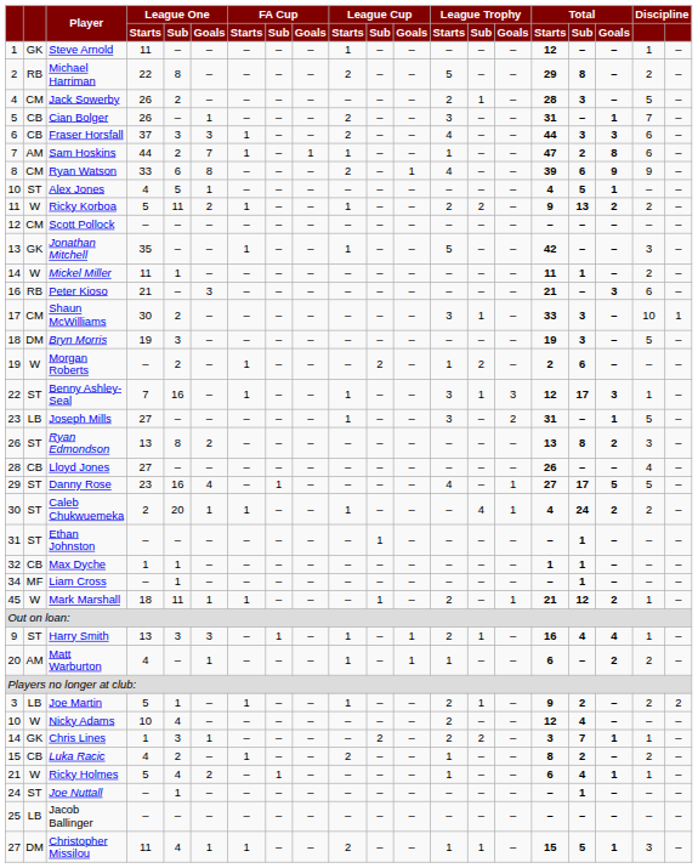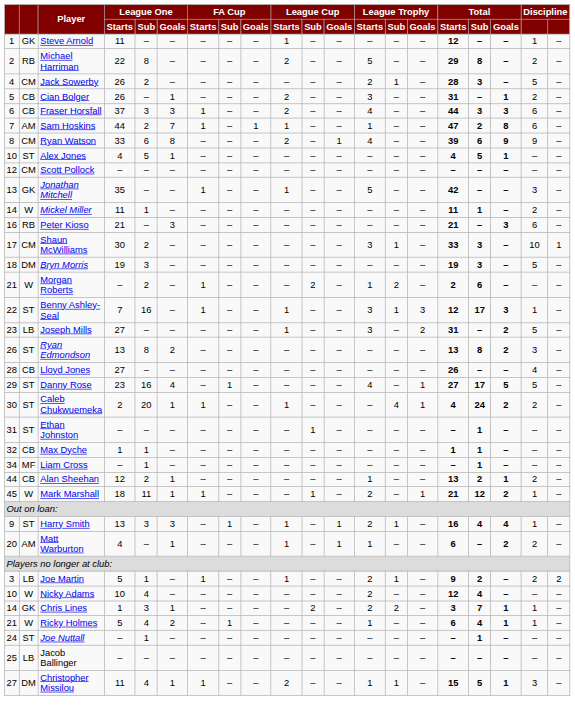 <table class="wikitable"  style="text-align:center; font-size:90%; width:84%;">
 <tr>
 <th rowspan="2" style="background:maroon; color:white;  width: 4%"></th>
 <th rowspan="2" style="background:maroon; color:white;  width: 4%"></th>
 <th rowspan="2" style="background:maroon; color:white; ">Player</th>
 <th colspan="3" style="background:maroon; color:white; ">League One</th>
 <th colspan="3" style="background:maroon; color:white; ">FA Cup</th>
 <th colspan="3" style="background:maroon; color:white; ">League Cup</th>
 <th colspan="3" style="background:maroon; color:white; ">League Trophy</th>
 <th colspan="3" style="background:maroon; color:white; ">Total</th>
 <th colspan="2" style="background:maroon; color:white; ">Discipline</th>
 </tr>
 <tr>
 <th style="background:maroon; color:white;  width: 4%;">Starts</th>
 <th style="background:maroon; color:white;  width: 4%;">Sub</th>
 <th style="background:maroon; color:white;  width: 4%;">Goals</th>
 <th style="background:maroon; color:white;  width: 4%;">Starts</th>
 <th style="background:maroon; color:white;  width: 4%;">Sub</th>
 <th style="background:maroon; color:white;  width: 4%;">Goals</th>
 <th style="background:maroon; color:white;  width: 4%;">Starts</th>
 <th style="background:maroon; color:white;  width: 4%;">Sub</th>
 <th style="background:maroon; color:white;  width: 4%;">Goals</th>
 <th style="background:maroon; color:white;  width: 4%;">Starts</th>
 <th style="background:maroon; color:white;  width: 4%;">Sub</th>
 <th style="background:maroon; color:white;  width: 4%;">Goals</th>
 <th style="background:maroon; color:white;  width: 4%;">Starts</th>
 <th style="background:maroon; color:white;  width: 4%;">Sub</th>
 <th style="background:maroon; color:white;  width: 4%;">Goals</th>
 <th style="background:maroon; color:white;  width: 4%;"></th>
 <th style="background:maroon; color:white;  width: 4%;"></th>
 </tr>
 <tr>
 <td>1</td>
 <td>GK</td>
 <td style="text-align:left;"><a href='#'>Steve Arnold</a></td>
 <td>11</td>
 <td>–</td>
 <td>–</td>
 <td>–</td>
 <td>–</td>
 <td>–</td>
 <td>1</td>
 <td>–</td>
 <td>–</td>
 <td>–</td>
 <td>–</td>
 <td>–</td>
 <td><strong>12</strong></td>
 <td><strong>–</strong></td>
 <td><strong>–</strong></td>
 <td>1</td>
 <td>–</td>
 </tr>
 <tr>
 <td>2</td>
 <td>RB</td>
 <td style="text-align:left;"><a href='#'>Michael Harriman</a></td>
 <td>22</td>
 <td>8</td>
 <td>–</td>
 <td>–</td>
 <td>–</td>
 <td>–</td>
 <td>2</td>
 <td>–</td>
 <td>–</td>
 <td>5</td>
 <td>–</td>
 <td>–</td>
 <td><strong>29</strong></td>
 <td><strong>8</strong></td>
 <td><strong>–</strong></td>
 <td>2</td>
 <td>–</td>
 </tr>
 <tr>
 <td>4</td>
 <td>CM</td>
 <td style="text-align:left;"><a href='#'>Jack Sowerby</a></td>
 <td>26</td>
 <td>2</td>
 <td>–</td>
 <td>–</td>
 <td>–</td>
 <td>–</td>
 <td>–</td>
 <td>–</td>
 <td>–</td>
 <td>2</td>
 <td>1</td>
 <td>–</td>
 <td><strong>28</strong></td>
 <td><strong>3</strong></td>
 <td><strong>–</strong></td>
 <td>5</td>
 <td>–</td>
 </tr>
 <tr>
 <td>5</td>
 <td>CB</td>
 <td style="text-align:left;"><a href='#'>Cian Bolger</a></td>
 <td>26</td>
 <td>–</td>
 <td>1</td>
 <td>–</td>
 <td>–</td>
 <td>–</td>
 <td>2</td>
 <td>–</td>
 <td>–</td>
 <td>3</td>
 <td>–</td>
 <td>–</td>
 <td><strong>31</strong></td>
 <td><strong>–</strong></td>
 <td><strong>1</strong></td>
-<td>7</td>
+<td>2</td>
 <td>–</td>
 </tr>
 <tr>
 <td>6</td>
 <td>CB</td>
 <td style="text-align:left;"><a href='#'>Fraser Horsfall</a></td>
 <td>37</td>
 <td>3</td>
 <td>3</td>
 <td>1</td>
 <td>–</td>
 <td>–</td>
 <td>2</td>
 <td>–</td>
 <td>–</td>
 <td>4</td>
 <td>–</td>
 <td>–</td>
 <td><strong>44</strong></td>
 <td><strong>3</strong></td>
 <td><strong>3</strong></td>
 <td>6</td>
 <td>–</td>
 </tr>
 <tr>
 <td>7</td>
 <td>AM</td>
 <td style="text-align:left;"><a href='#'>Sam Hoskins</a></td>
 <td>44</td>
 <td>2</td>
 <td>7</td>
 <td>1</td>
 <td>–</td>
 <td>1</td>
 <td>1</td>
 <td>–</td>
 <td>–</td>
 <td>1</td>
 <td>–</td>
 <td>–</td>
 <td><strong>47</strong></td>
 <td><strong>2</strong></td>
 <td><strong>8</strong></td>
 <td>6</td>
 <td>–</td>
 </tr>
 <tr>
 <td>8</td>
 <td>CM</td>
 <td style="text-align:left;"><a href='#'>Ryan Watson</a></td>
 <td>33</td>
 <td>6</td>
 <td>8</td>
 <td>–</td>
 <td>–</td>
 <td>–</td>
 <td>2</td>
 <td>–</td>
 <td>1</td>
 <td>4</td>
 <td>–</td>
 <td>–</td>
 <td><strong>39</strong></td>
 <td><strong>6</strong></td>
 <td><strong>9</strong></td>
 <td>9</td>
 <td>–</td>
 </tr>
 <tr>
 <td>10</td>
 <td>ST</td>
 <td style="text-align:left;"><a href='#'>Alex Jones</a></td>
 <td>4</td>
 <td>5</td>
 <td>1</td>
 <td>–</td>
 <td>–</td>
 <td>–</td>
 <td>–</td>
 <td>–</td>
 <td>–</td>
 <td>–</td>
 <td>–</td>
 <td>–</td>
 <td><strong>4</strong></td>
 <td><strong>5</strong></td>
 <td><strong>1</strong></td>
 <td>–</td>
-<td>–</td>
-</tr>
-<tr>
-<td>11</td>
-<td>W</td>
-<td style="text-align:left;"><a href='#'>Ricky Korboa</a></td>
-<td>5</td>
-<td>11</td>
-<td>2</td>
-<td>1</td>
-<td>–</td>
-<td>–</td>
-<td>1</td>
-<td>–</td>
-<td>–</td>
-<td>2</td>
-<td>2</td>
-<td>–</td>
-<td><strong>9</strong></td>
-<td><strong>13</strong></td>
-<td><strong>2</strong></td>
-<td>2</td>
 <td>–</td>
 </tr>
 <tr>
 <td>12</td>
 <td>CM</td>
 <td style="text-align:left;"><a href='#'>Scott Pollock</a></td>
 <td>–</td>
 <td>–</td>
 <td>–</td>
 <td>–</td>
 <td>–</td>
 <td>–</td>
 <td>–</td>
 <td>–</td>
 <td>–</td>
 <td>–</td>
 <td>–</td>
 <td>–</td>
 <td><strong>–</strong></td>
 <td><strong>–</strong></td>
 <td><strong>–</strong></td>
 <td>–</td>
 <td>–</td>
 </tr>
 <tr>
 <td>13</td>
 <td>GK</td>
 <td style="text-align:left;"><em><a href='#'>Jonathan Mitchell</a></em></td>
 <td>35</td>
 <td>–</td>
 <td>–</td>
 <td>1</td>
 <td>–</td>
 <td>–</td>
 <td>1</td>
 <td>–</td>
 <td>–</td>
 <td>5</td>
 <td>–</td>
 <td>–</td>
 <td><strong>42</strong></td>
 <td><strong>–</strong></td>
 <td><strong>–</strong></td>
 <td>3</td>
 <td>–</td>
 </tr>
 <tr>
 <td>14</td>
 <td>W</td>
 <td style="text-align:left;"><em><a href='#'>Mickel Miller</a></em></td>
 <td>11</td>
 <td>1</td>
 <td>–</td>
 <td>–</td>
 <td>–</td>
 <td>–</td>
 <td>–</td>
 <td>–</td>
 <td>–</td>
 <td>–</td>
 <td>–</td>
 <td>–</td>
 <td><strong>11</strong></td>
 <td><strong>1</strong></td>
 <td><strong>–</strong></td>
 <td>2</td>
 <td>–</td>
 </tr>
 <tr>
 <td>16</td>
 <td>RB</td>
 <td style="text-align:left;"><a href='#'>Peter Kioso</a></td>
 <td>21</td>
 <td>–</td>
 <td>3</td>
 <td>–</td>
 <td>–</td>
 <td>–</td>
 <td>–</td>
 <td>–</td>
 <td>–</td>
 <td>–</td>
 <td>–</td>
 <td>–</td>
 <td><strong>21</strong></td>
 <td><strong>–</strong></td>
 <td><strong>3</strong></td>
 <td>6</td>
 <td>–</td>
 </tr>
 <tr>
 <td>17</td>
 <td>CM</td>
 <td style="text-align:left;"><a href='#'>Shaun McWilliams</a></td>
 <td>30</td>
 <td>2</td>
 <td>–</td>
 <td>–</td>
 <td>–</td>
 <td>–</td>
 <td>–</td>
 <td>–</td>
 <td>–</td>
 <td>3</td>
 <td>1</td>
 <td>–</td>
 <td><strong>33</strong></td>
 <td><strong>3</strong></td>
 <td><strong>–</strong></td>
 <td>10</td>
 <td>1</td>
 </tr>
 <tr>
 <td>18</td>
 <td>DM</td>
 <td style="text-align:left;"><em><a href='#'>Bryn Morris</a></em></td>
 <td>19</td>
 <td>3</td>
 <td>–</td>
 <td>–</td>
 <td>–</td>
 <td>–</td>
 <td>–</td>
 <td>–</td>
 <td>–</td>
 <td>–</td>
 <td>–</td>
 <td>–</td>
 <td><strong>19</strong></td>
 <td><strong>3</strong></td>
 <td><strong>–</strong></td>
 <td>5</td>
 <td>–</td>
 </tr>
 <tr>
-<td>19</td>
+<td>21</td>
 <td>W</td>
 <td style="text-align:left;"><a href='#'>Morgan Roberts</a></td>
 <td>–</td>
 <td>2</td>
 <td>–</td>
 <td>1</td>
 <td>–</td>
 <td>–</td>
 <td>–</td>
 <td>2</td>
 <td>–</td>
 <td>1</td>
 <td>2</td>
 <td>–</td>
 <td><strong>2</strong></td>
 <td><strong>6</strong></td>
 <td><strong>–</strong></td>
 <td>–</td>
 <td>–</td>
 </tr>
 <tr>
 <td>22</td>
 <td>ST</td>
 <td style="text-align:left;"><a href='#'>Benny Ashley-Seal</a></td>
 <td>7</td>
 <td>16</td>
 <td>–</td>
 <td>1</td>
 <td>–</td>
 <td>–</td>
 <td>1</td>
 <td>–</td>
 <td>–</td>
 <td>3</td>
 <td>1</td>
 <td>3</td>
 <td><strong>12</strong></td>
 <td><strong>17</strong></td>
 <td><strong>3</strong></td>
 <td>1</td>
 <td>–</td>
 </tr>
 <tr>
 <td>23</td>
 <td>LB</td>
 <td style="text-align:left;"><a href='#'>Joseph Mills</a></td>
 <td>27</td>
 <td>–</td>
 <td>–</td>
 <td>–</td>
 <td>–</td>
 <td>–</td>
 <td>1</td>
 <td>–</td>
 <td>–</td>
 <td>3</td>
 <td>–</td>
 <td>2</td>
 <td><strong>31</strong></td>
 <td><strong>–</strong></td>
-<td><strong>1</strong></td>
+<td><strong>2</strong></td>
 <td>5</td>
 <td>–</td>
 </tr>
 <tr>
 <td>26</td>
 <td>ST</td>
 <td style="text-align:left;"><em><a href='#'>Ryan Edmondson</a></em></td>
 <td>13</td>
 <td>8</td>
 <td>2</td>
 <td>–</td>
 <td>–</td>
 <td>–</td>
 <td>–</td>
 <td>–</td>
 <td>–</td>
 <td>–</td>
 <td>–</td>
 <td>–</td>
 <td><strong>13</strong></td>
 <td><strong>8</strong></td>
 <td><strong>2</strong></td>
 <td>3</td>
 <td>–</td>
 </tr>
 <tr>
 <td>28</td>
 <td>CB</td>
 <td style="text-align:left;"><a href='#'>Lloyd Jones</a></td>
 <td>27</td>
 <td>–</td>
 <td>–</td>
 <td>–</td>
 <td>–</td>
 <td>–</td>
 <td>–</td>
 <td>–</td>
 <td>–</td>
 <td>–</td>
 <td>–</td>
 <td>–</td>
 <td><strong>26</strong></td>
 <td><strong>–</strong></td>
 <td><strong>–</strong></td>
 <td>4</td>
 <td>–</td>
 </tr>
 <tr>
 <td>29</td>
 <td>ST</td>
 <td style="text-align:left;"><a href='#'>Danny Rose</a></td>
 <td>23</td>
 <td>16</td>
 <td>4</td>
 <td>–</td>
 <td>1</td>
 <td>–</td>
 <td>–</td>
 <td>–</td>
 <td>–</td>
 <td>4</td>
 <td>–</td>
 <td>1</td>
 <td><strong>27</strong></td>
 <td><strong>17</strong></td>
 <td><strong>5</strong></td>
 <td>5</td>
 <td>–</td>
 </tr>
 <tr>
 <td>30</td>
 <td>ST</td>
 <td style="text-align:left;"><a href='#'>Caleb Chukwuemeka</a></td>
 <td>2</td>
 <td>20</td>
 <td>1</td>
 <td>1</td>
 <td>–</td>
 <td>–</td>
 <td>1</td>
 <td>–</td>
 <td>–</td>
 <td>–</td>
 <td>4</td>
 <td>1</td>
 <td><strong>4</strong></td>
 <td><strong>24</strong></td>
 <td><strong>2</strong></td>
 <td>2</td>
 <td>–</td>
 </tr>
 <tr>
 <td>31</td>
 <td>ST</td>
 <td style="text-align:left;"><a href='#'>Ethan Johnston</a></td>
 <td>–</td>
 <td>–</td>
 <td>–</td>
 <td>–</td>
 <td>–</td>
 <td>–</td>
 <td>–</td>
 <td>1</td>
 <td>–</td>
 <td>–</td>
 <td>–</td>
 <td>–</td>
 <td><strong>–</strong></td>
 <td><strong>1</strong></td>
 <td><strong>–</strong></td>
 <td>–</td>
 <td>–</td>
 </tr>
 <tr>
 <td>32</td>
 <td>CB</td>
 <td style="text-align:left;"><a href='#'>Max Dyche</a></td>
 <td>1</td>
 <td>1</td>
 <td>–</td>
 <td>–</td>
 <td>–</td>
 <td>–</td>
 <td>–</td>
 <td>–</td>
 <td>–</td>
 <td>–</td>
 <td>–</td>
 <td>–</td>
 <td><strong>1</strong></td>
 <td><strong>1</strong></td>
 <td><strong>–</strong></td>
 <td>–</td>
 <td>–</td>
 </tr>
 <tr>
 <td>34</td>
 <td>MF</td>
 <td style="text-align:left;"><a href='#'>Liam Cross</a></td>
 <td>–</td>
 <td>1</td>
 <td>–</td>
 <td>–</td>
 <td>–</td>
 <td>–</td>
 <td>–</td>
 <td>–</td>
 <td>–</td>
 <td>–</td>
 <td>–</td>
 <td>–</td>
 <td><strong>–</strong></td>
 <td><strong>1</strong></td>
 <td><strong>–</strong></td>
 <td>–</td>
 <td>–</td>
 </tr>
 <tr>
+<td>44</td>
+<td>CB</td>
+<td style="text-align:left;"><a href='#'>Alan Sheehan</a></td>
+<td>12</td>
+<td>2</td>
+<td>1</td>
+<td>–</td>
+<td>–</td>
+<td>–</td>
+<td>–</td>
+<td>–</td>
+<td>–</td>
+<td>1</td>
+<td>–</td>
+<td>–</td>
+<td><strong>13</strong></td>
+<td><strong>2</strong></td>
+<td><strong>1</strong></td>
+<td>2</td>
+<td>–</td>
+</tr>
+<tr>
 <td>45</td>
 <td>W</td>
 <td style="text-align:left;"><a href='#'>Mark Marshall</a></td>
 <td>18</td>
 <td>11</td>
 <td>1</td>
 <td>1</td>
 <td>–</td>
 <td>–</td>
 <td>–</td>
 <td>1</td>
 <td>–</td>
 <td>2</td>
 <td>–</td>
 <td>1</td>
 <td><strong>21</strong></td>
 <td><strong>12</strong></td>
 <td><strong>2</strong></td>
 <td>1</td>
 <td>–</td>
 </tr>
 <tr>
 <td colspan="20" style="background:#dcdcdc; text-align:left;"><em>Out on loan:</em></td>
 </tr>
 <tr>
 <td>9</td>
 <td>ST</td>
 <td style="text-align:left;"><a href='#'>Harry Smith</a></td>
 <td>13</td>
 <td>3</td>
 <td>3</td>
 <td>–</td>
 <td>1</td>
 <td>–</td>
 <td>1</td>
 <td>–</td>
 <td>1</td>
 <td>2</td>
 <td>1</td>
 <td>–</td>
 <td><strong>16</strong></td>
 <td><strong>4</strong></td>
 <td><strong>4</strong></td>
 <td>1</td>
 <td>–</td>
 </tr>
 <tr>
 <td>20</td>
 <td>AM</td>
 <td style="text-align:left;"><a href='#'>Matt Warburton</a></td>
 <td>4</td>
 <td>–</td>
 <td>1</td>
 <td>–</td>
 <td>–</td>
 <td>–</td>
 <td>1</td>
 <td>–</td>
 <td>1</td>
 <td>1</td>
 <td>–</td>
 <td>–</td>
 <td><strong>6</strong></td>
 <td><strong>–</strong></td>
 <td><strong>2</strong></td>
 <td>2</td>
 <td>–</td>
 </tr>
 <tr>
 <td colspan="20" style="background:#dcdcdc; text-align:left;"><em>Players no longer at club:</em></td>
 </tr>
 <tr>
 <td>3</td>
 <td>LB</td>
 <td style="text-align:left;"><a href='#'>Joe Martin</a></td>
 <td>5</td>
 <td>1</td>
 <td>–</td>
 <td>1</td>
 <td>–</td>
 <td>–</td>
 <td>1</td>
 <td>–</td>
 <td>–</td>
 <td>2</td>
 <td>1</td>
 <td>–</td>
 <td><strong>9</strong></td>
 <td><strong>2</strong></td>
 <td><strong>–</strong></td>
 <td>2</td>
 <td>2</td>
 </tr>
 <tr>
 <td>10</td>
 <td>W</td>
 <td style="text-align:left;"><a href='#'>Nicky Adams</a></td>
 <td>10</td>
 <td>4</td>
 <td>–</td>
 <td>–</td>
 <td>–</td>
 <td>–</td>
 <td>–</td>
 <td>–</td>
 <td>–</td>
 <td>2</td>
 <td>–</td>
 <td>–</td>
 <td><strong>12</strong></td>
 <td><strong>4</strong></td>
 <td><strong>–</strong></td>
 <td>–</td>
 <td>–</td>
 </tr>
 <tr>
 <td>14</td>
 <td>GK</td>
 <td style="text-align:left;"><a href='#'>Chris Lines</a></td>
 <td>1</td>
 <td>3</td>
 <td>1</td>
 <td>–</td>
 <td>–</td>
 <td>–</td>
 <td>–</td>
 <td>2</td>
 <td>–</td>
 <td>2</td>
 <td>2</td>
 <td>–</td>
 <td><strong>3</strong></td>
 <td><strong>7</strong></td>
 <td><strong>1</strong></td>
 <td>1</td>
 <td>–</td>
 </tr>
 <tr>
-<td>15</td>
-<td>CB</td>
-<td style="text-align:left;"><em><a href='#'>Luka Racic</a></em></td>
-<td>4</td>
-<td>2</td>
-<td>–</td>
-<td>1</td>
-<td>–</td>
-<td>–</td>
-<td>2</td>
-<td>–</td>
-<td>–</td>
-<td>1</td>
-<td>–</td>
-<td>–</td>
-<td><strong>8</strong></td>
-<td><strong>2</strong></td>
-<td><strong>–</strong></td>
-<td>2</td>
-<td>–</td>
-</tr>
-<tr>
 <td>21</td>
 <td>W</td>
 <td style="text-align:left;"><a href='#'>Ricky Holmes</a></td>
 <td>5</td>
 <td>4</td>
 <td>2</td>
 <td>–</td>
 <td>1</td>
 <td>–</td>
 <td>–</td>
 <td>–</td>
 <td>–</td>
 <td>1</td>
 <td>–</td>
 <td>–</td>
 <td><strong>6</strong></td>
 <td><strong>4</strong></td>
 <td><strong>1</strong></td>
 <td>1</td>
 <td>–</td>
 </tr>
 <tr>
 <td>24</td>
 <td>ST</td>
 <td style="text-align:left;"><em><a href='#'>Joe Nuttall</a></em></td>
 <td>–</td>
 <td>1</td>
 <td>–</td>
 <td>–</td>
 <td>–</td>
 <td>–</td>
 <td>–</td>
 <td>–</td>
 <td>–</td>
 <td>–</td>
 <td>–</td>
 <td>–</td>
 <td><strong>–</strong></td>
 <td><strong>1</strong></td>
 <td><strong>–</strong></td>
 <td>–</td>
 <td>–</td>
 </tr>
 <tr>
 <td>25</td>
 <td>LB</td>
 <td style="text-align:left;">Jacob Ballinger</td>
 <td>–</td>
 <td>–</td>
 <td>–</td>
 <td>–</td>
 <td>–</td>
 <td>–</td>
 <td>–</td>
 <td>–</td>
 <td>–</td>
 <td>–</td>
 <td>–</td>
 <td>–</td>
 <td><strong>–</strong></td>
 <td><strong>–</strong></td>
 <td><strong>–</strong></td>
 <td>–</td>
 <td>–</td>
 </tr>
 <tr>
 <td>27</td>
 <td>DM</td>
 <td style="text-align:left;"><a href='#'>Christopher Missilou</a></td>
 <td>11</td>
 <td>4</td>
 <td>1</td>
 <td>1</td>
 <td>–</td>
 <td>–</td>
 <td>2</td>
 <td>–</td>
 <td>–</td>
 <td>1</td>
 <td>1</td>
 <td>–</td>
 <td><strong>15</strong></td>
 <td><strong>5</strong></td>
 <td><strong>1</strong></td>
 <td>3</td>
 <td>–</td>
 </tr>
 </table>
